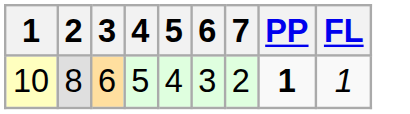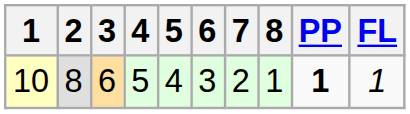 <table class="wikitable" style="font-size: 85%;">
 <tr>
 <th>1</th>
 <th>2</th>
 <th>3</th>
 <th>4</th>
 <th>5</th>
 <th>6</th>
 <th>7</th>
+<th>8</th>
 <th><a href='#'>PP</a></th>
 <th><a href='#'>FL</a></th>
 </tr>
 <tr align="center">
 <td style="background:#FFFFBF;">10</td>
 <td style="background:#DFDFDF;">8</td>
 <td style="background:#FFDF9F;">6</td>
 <td style="background:#DFFFDF;">5</td>
 <td style="background:#DFFFDF;">4</td>
 <td style="background:#DFFFDF;">3</td>
 <td style="background:#DFFFDF;">2</td>
+<td style="background:#DFFFDF;">1</td>
 <td><strong>1</strong></td>
 <td><em>1</em></td>
 </tr>
 </table>
